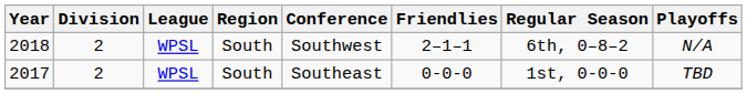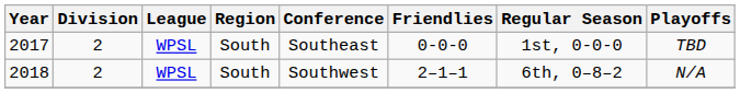 <table class="wikitable" style="text-align:center">
 <tr>
 <th>Year</th>
 <th>Division</th>
 <th>League</th>
 <th>Region</th>
 <th>Conference</th>
 <th>Friendlies</th>
 <th>Regular Season</th>
 <th>Playoffs</th>
 </tr>
 <tr>
+<td>2017</td>
+<td>2</td>
+<td><a href='#'>WPSL</a></td>
+<td>South</td>
+<td>Southeast</td>
+<td>0-0-0</td>
+<td>1st, 0-0-0</td>
+<td><em>TBD</em></td>
+</tr>
+<tr>
 <td>2018</td>
 <td>2</td>
 <td><a href='#'>WPSL</a></td>
 <td>South</td>
 <td>Southwest</td>
 <td>2–1–1</td>
 <td>6th, 0–8–2</td>
 <td><em>N/A</em></td>
 </tr>
 <tr>
-<td>2017</td>
-<td>2</td>
-<td><a href='#'>WPSL</a></td>
-<td>South</td>
-<td>Southeast</td>
-<td>0-0-0</td>
-<td>1st, 0-0-0</td>
-<td><em>TBD</em></td>
-</tr>
-<tr>
 </tr>
 </table>
